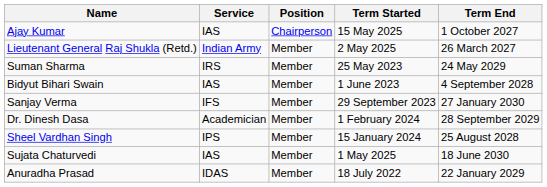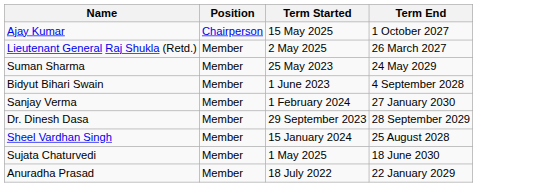 <table class="wikitable">
 <tr>
 <th>Name</th>
-<th>Service</th>
 <th>Position</th>
 <th>Term Started</th>
 <th>Term End</th>
 </tr>
 <tr>
 <td><a href='#'>Ajay Kumar</a></td>
-<td>IAS</td>
 <td><a href='#'>Chairperson</a></td>
 <td>15 May 2025</td>
 <td>1 October 2027</td>
 </tr>
 <tr>
 <td><a href='#'>Lieutenant General</a> <a href='#'>Raj Shukla</a> (Retd.)</td>
-<td><a href='#'>Indian Army</a></td>
 <td>Member</td>
 <td>2 May 2025</td>
 <td>26 March 2027</td>
 </tr>
 <tr>
 <td>Suman Sharma</td>
-<td>IRS</td>
 <td>Member</td>
 <td>25 May 2023</td>
 <td>24 May 2029</td>
 </tr>
 <tr>
 <td>Bidyut Bihari Swain</td>
-<td>IAS</td>
 <td>Member</td>
 <td>1 June 2023</td>
 <td>4 September 2028</td>
 </tr>
 <tr>
 <td>Sanjay Verma</td>
-<td>IFS</td>
 <td>Member</td>
-<td>29 September 2023</td>
+<td>1 February 2024</td>
 <td>27 January 2030</td>
 </tr>
 <tr>
 <td>Dr. Dinesh Dasa</td>
-<td>Academician</td>
 <td>Member</td>
-<td>1 February 2024</td>
+<td>29 September 2023</td>
 <td>28 September 2029</td>
 </tr>
 <tr>
 <td><a href='#'>Sheel Vardhan Singh</a></td>
-<td>IPS</td>
 <td>Member</td>
 <td>15 January 2024 </td>
 <td>25 August 2028</td>
 </tr>
 <tr>
 <td>Sujata Chaturvedi</td>
-<td>IAS</td>
 <td>Member</td>
 <td>1 May 2025</td>
 <td>18 June 2030</td>
 </tr>
 <tr>
 <td>Anuradha Prasad</td>
-<td>IDAS</td>
 <td>Member</td>
 <td>18 July 2022 </td>
 <td>22 January 2029</td>
 </tr>
 </table>
